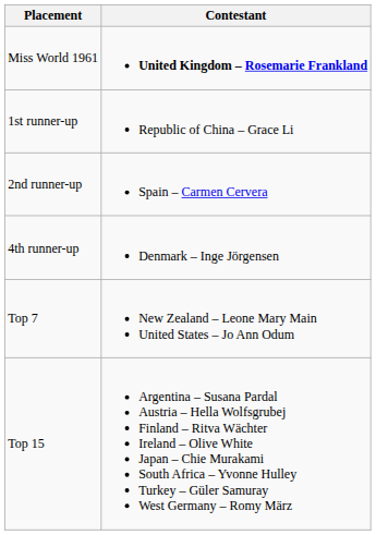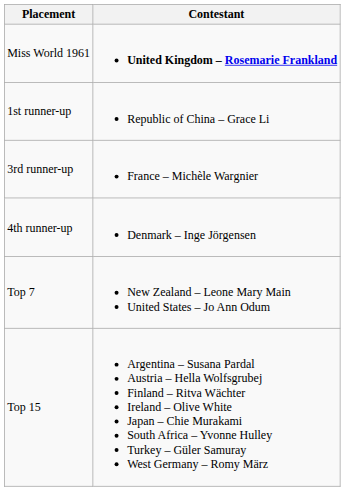 <table class="wikitable sortable" style="font-size:95%;">
 <tr>
 <th>Placement</th>
 <th>Contestant</th>
 </tr>
 <tr>
 <td>Miss World 1961</td>
 <td><strong><br><ul><li> United Kingdom – <a href='#'>Rosemarie Frankland</a></li></ul></strong></td>
 </tr>
 <tr>
 <td>1st runner-up</td>
 <td><br><ul><li> Republic of China – Grace Li</li></ul></td>
 </tr>
 <tr>
-<td>2nd runner-up</td>
-<td><br><ul><li> Spain – <a href='#'>Carmen Cervera</a></li></ul></td>
+<td>3rd runner-up</td>
+<td><br><ul><li> France – Michèle Wargnier</li></ul></td>
 </tr>
 <tr>
 <td>4th runner-up</td>
 <td><br><ul><li> Denmark – Inge Jörgensen</li></ul></td>
 </tr>
 <tr>
 <td>Top 7</td>
 <td><br><ul><li> New Zealand – Leone Mary Main</li><li> United States – Jo Ann Odum</li></ul></td>
 </tr>
 <tr>
 <td>Top 15</td>
 <td><br><ul><li> Argentina – Susana Pardal</li><li> Austria – Hella Wolfsgrubej</li><li> Finland – Ritva Wächter</li><li> Ireland – Olive White</li><li> Japan – Chie Murakami</li><li> South Africa – Yvonne Hulley</li><li> Turkey – Güler Samuray</li><li> West Germany – Romy März</li></ul></td>
 </tr>
 </table>
